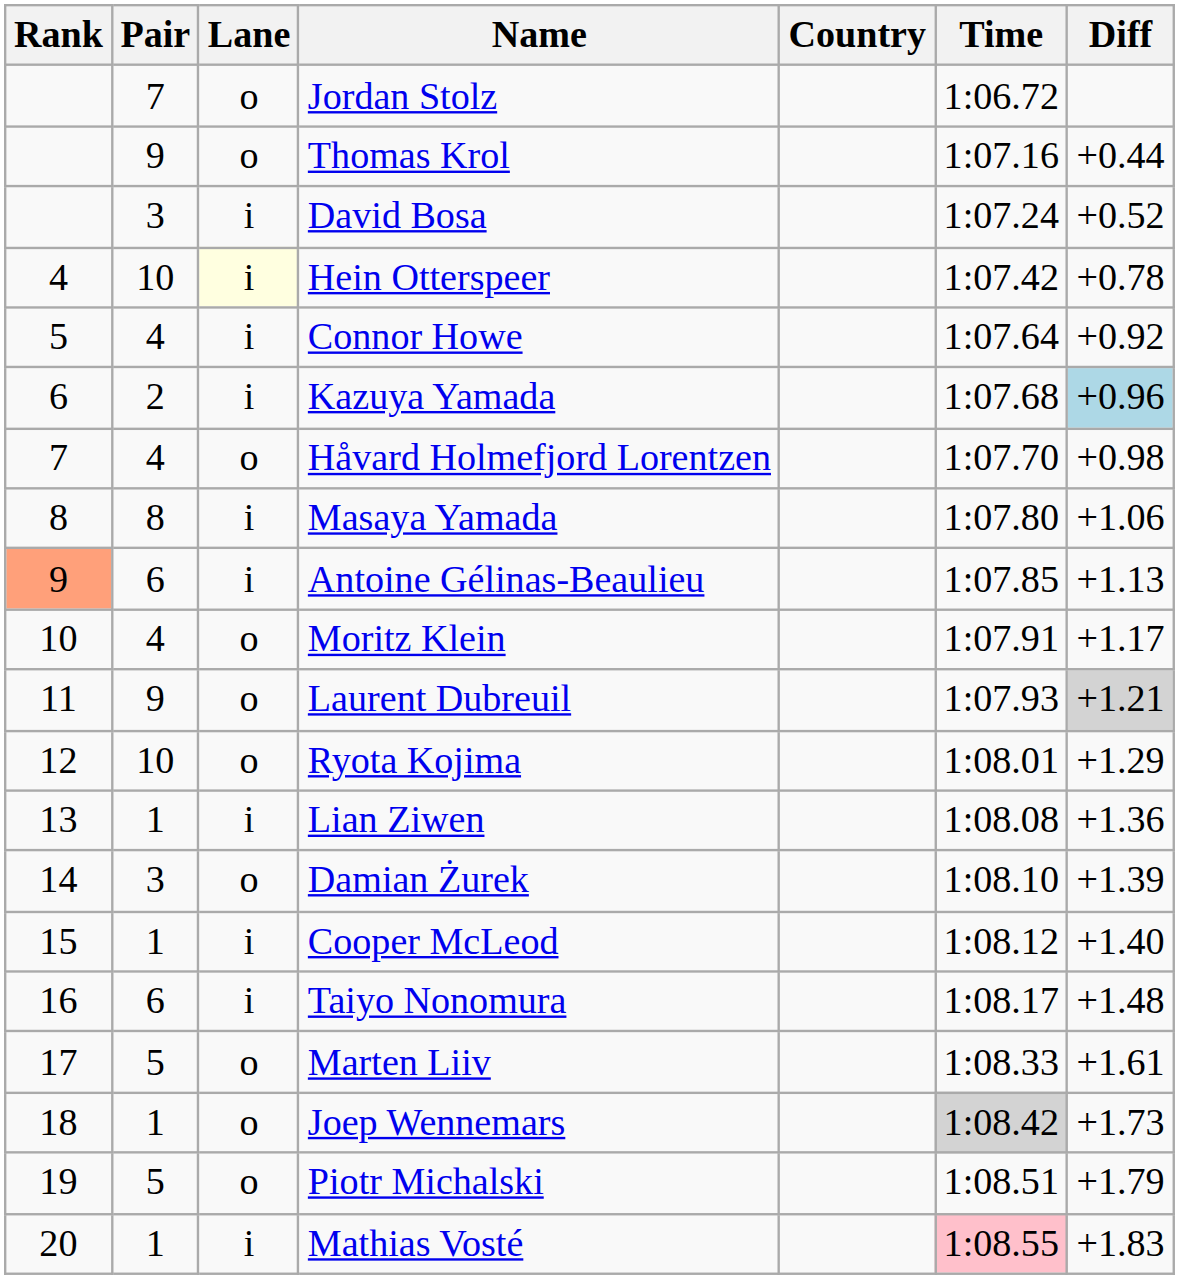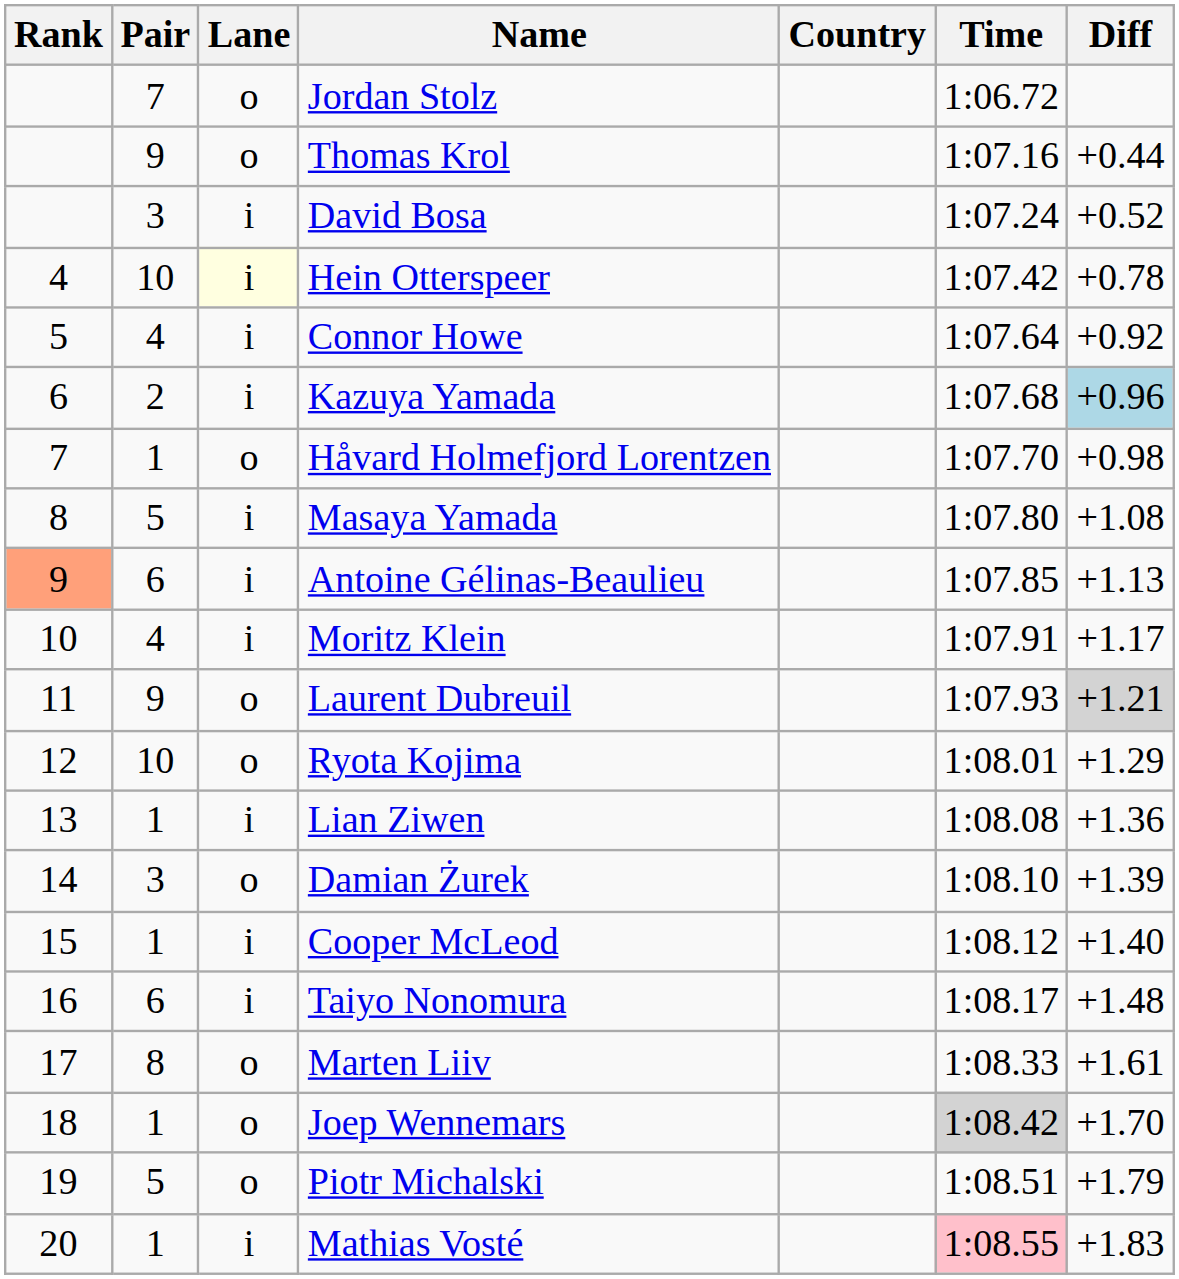 <table class="wikitable sortable" style="text-align:center">
 <tr>
 <th>Rank</th>
 <th>Pair</th>
 <th>Lane</th>
 <th>Name</th>
 <th>Country</th>
 <th>Time</th>
 <th>Diff</th>
 </tr>
 <tr>
 <td></td>
 <td>7</td>
 <td>o</td>
 <td align=left><a href='#'>Jordan Stolz</a></td>
 <td align=left></td>
 <td>1:06.72</td>
 <td></td>
 </tr>
 <tr>
 <td></td>
 <td>9</td>
 <td>o</td>
 <td align=left><a href='#'>Thomas Krol</a></td>
 <td align=left></td>
 <td>1:07.16</td>
 <td>+0.44</td>
 </tr>
 <tr>
 <td></td>
 <td>3</td>
 <td>i</td>
 <td align=left><a href='#'>David Bosa</a></td>
 <td align=left></td>
 <td>1:07.24</td>
 <td>+0.52</td>
 </tr>
 <tr>
 <td>4</td>
 <td>10</td>
 <td style="background: lightyellow;">i</td>
 <td align=left><a href='#'>Hein Otterspeer</a></td>
 <td align=left></td>
 <td>1:07.42</td>
 <td>+0.78</td>
 </tr>
 <tr>
 <td>5</td>
 <td>4</td>
 <td>i</td>
 <td align=left><a href='#'>Connor Howe</a></td>
 <td align=left></td>
 <td>1:07.64</td>
 <td>+0.92</td>
 </tr>
 <tr>
 <td>6</td>
 <td>2</td>
 <td>i</td>
 <td align=left><a href='#'>Kazuya Yamada</a></td>
 <td align=left></td>
 <td>1:07.68</td>
 <td style="background: lightblue;">+0.96</td>
 </tr>
 <tr>
 <td>7</td>
-<td>4</td>
+<td>1</td>
 <td>o</td>
 <td align=left><a href='#'>Håvard Holmefjord Lorentzen</a></td>
 <td align=left></td>
 <td>1:07.70</td>
 <td>+0.98</td>
 </tr>
 <tr>
 <td>8</td>
-<td>8</td>
+<td>5</td>
 <td>i</td>
 <td align=left><a href='#'>Masaya Yamada</a></td>
 <td align=left></td>
 <td>1:07.80</td>
-<td>+1.06</td>
+<td>+1.08</td>
 </tr>
 <tr>
 <td style="background: lightsalmon;">9</td>
 <td>6</td>
 <td>i</td>
 <td align=left><a href='#'>Antoine Gélinas-Beaulieu</a></td>
 <td align=left></td>
 <td>1:07.85</td>
 <td>+1.13</td>
 </tr>
 <tr>
 <td>10</td>
 <td>4</td>
-<td>o</td>
+<td>i</td>
 <td align=left><a href='#'>Moritz Klein</a></td>
 <td align=left></td>
 <td>1:07.91</td>
 <td>+1.17</td>
 </tr>
 <tr>
 <td>11</td>
 <td>9</td>
 <td>o</td>
 <td align=left><a href='#'>Laurent Dubreuil</a></td>
 <td align=left></td>
 <td>1:07.93</td>
 <td style="background: lightgrey;">+1.21</td>
 </tr>
 <tr>
 <td>12</td>
 <td>10</td>
 <td>o</td>
 <td align=left><a href='#'>Ryota Kojima</a></td>
 <td align=left></td>
 <td>1:08.01</td>
 <td>+1.29</td>
 </tr>
 <tr>
 <td>13</td>
 <td>1</td>
 <td>i</td>
 <td align=left><a href='#'>Lian Ziwen</a></td>
 <td align=left></td>
 <td>1:08.08</td>
 <td>+1.36</td>
 </tr>
 <tr>
 <td>14</td>
 <td>3</td>
 <td>o</td>
 <td align=left><a href='#'>Damian Żurek</a></td>
 <td align=left></td>
 <td>1:08.10</td>
 <td>+1.39</td>
 </tr>
 <tr>
 <td>15</td>
 <td>1</td>
 <td>i</td>
 <td align=left><a href='#'>Cooper McLeod</a></td>
 <td align=left></td>
 <td>1:08.12</td>
 <td>+1.40</td>
 </tr>
 <tr>
 <td>16</td>
 <td>6</td>
 <td>i</td>
 <td align=left><a href='#'>Taiyo Nonomura</a></td>
 <td align=left></td>
 <td>1:08.17</td>
 <td>+1.48</td>
 </tr>
 <tr>
 <td>17</td>
-<td>5</td>
+<td>8</td>
 <td>o</td>
 <td align=left><a href='#'>Marten Liiv</a></td>
 <td align=left></td>
 <td>1:08.33</td>
 <td>+1.61</td>
 </tr>
 <tr>
 <td>18</td>
 <td>1</td>
 <td>o</td>
 <td align=left><a href='#'>Joep Wennemars</a></td>
 <td align=left></td>
 <td style="background: lightgrey;">1:08.42</td>
-<td>+1.73</td>
+<td>+1.70</td>
 </tr>
 <tr>
 <td>19</td>
 <td>5</td>
 <td>o</td>
 <td align=left><a href='#'>Piotr Michalski</a></td>
 <td align=left></td>
 <td>1:08.51</td>
 <td>+1.79</td>
 </tr>
 <tr>
 <td>20</td>
 <td>1</td>
 <td>i</td>
 <td align=left><a href='#'>Mathias Vosté</a></td>
 <td align=left></td>
 <td style="background: pink;">1:08.55</td>
 <td>+1.83</td>
 </tr>
 </table>
